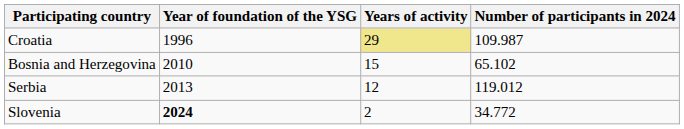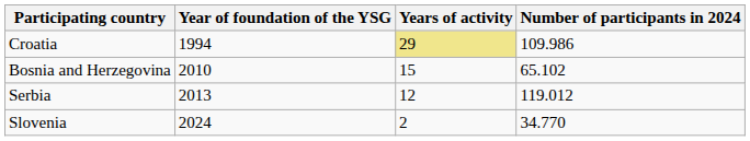 <table class="wikitable">
 <tr>
 <th>Participating country</th>
 <th>Year of foundation of the YSG</th>
 <th>Years of activity</th>
 <th>Number of participants in 2024</th>
 </tr>
 <tr>
 <td>Croatia</td>
-<td>1996</td>
+<td>1994</td>
 <td style="background: khaki;">29</td>
-<td>109.987</td>
+<td>109.986</td>
 </tr>
 <tr>
 <td>Bosnia and Herzegovina</td>
 <td>2010</td>
 <td>15</td>
 <td>65.102</td>
 </tr>
 <tr>
 <td>Serbia</td>
 <td>2013</td>
 <td>12</td>
 <td>119.012</td>
 </tr>
 <tr>
 <td>Slovenia</td>
-<td><strong>2024</strong></td>
+<td>2024</td>
 <td>2</td>
-<td>34.772</td>
+<td>34.770</td>
 </tr>
 </table>
